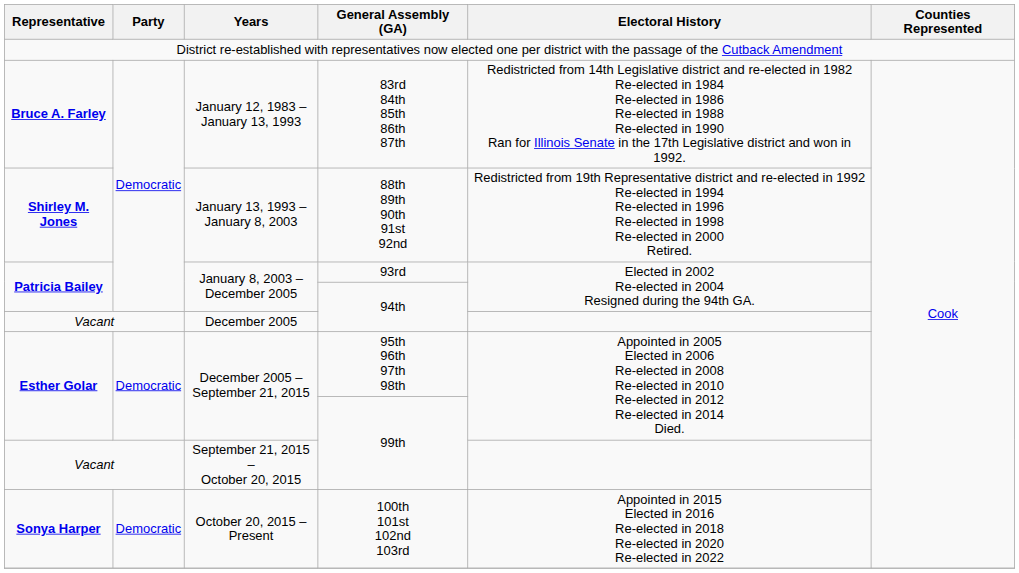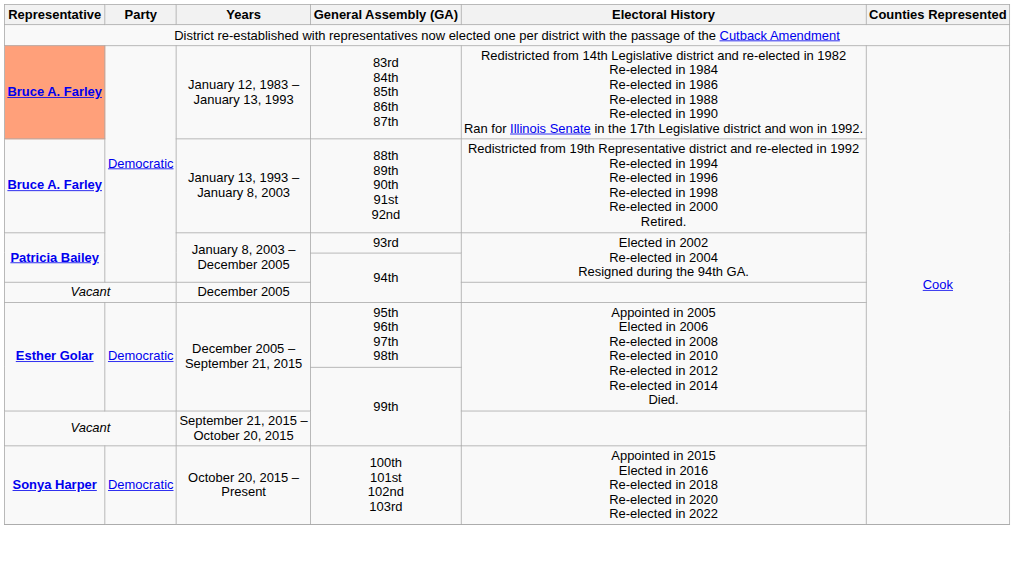 <table class="wikitable" style="text-align:center">
 <tr>
 <th>Representative</th>
 <th>Party</th>
 <th>Years</th>
 <th>General Assembly (GA)</th>
 <th>Electoral History</th>
 <th>Counties Represented</th>
 </tr>
 <tr>
 <td colspan=6>District re-established with representatives now elected one per district with the passage of the <a href='#'>Cutback Amendment</a></td>
 </tr>
 <tr>
-<td><strong><a href='#'>Bruce A. Farley</a></strong></td>
+<td style="background: lightsalmon;"><strong><a href='#'>Bruce A. Farley</a></strong></td>
 <td rowspan=4 ><a href='#'>Democratic</a></td>
 <td>January 12, 1983 –<br>January 13, 1993</td>
 <td>83rd<br>84th<br>85th<br>86th<br>87th</td>
 <td>Redistricted from 14th Legislative district and re-elected in 1982<br>Re-elected in 1984<br>Re-elected in 1986<br>Re-elected in 1988<br>Re-elected in 1990<br>Ran for <a href='#'>Illinois Senate</a> in the 17th Legislative district and won in 1992.</td>
 <td rowspan=11><a href='#'>Cook</a></td>
 </tr>
 <tr>
-<td><strong><a href='#'>Shirley M. Jones</a></strong></td>
+<td><strong><a href='#'>Bruce A. Farley</a></strong></td>
 <td>January 13, 1993 –<br>January 8, 2003</td>
 <td>88th<br>89th<br>90th<br>91st<br>92nd</td>
 <td>Redistricted from 19th Representative district and re-elected in 1992<br>Re-elected in 1994<br>Re-elected in 1996<br>Re-elected in 1998<br>Re-elected in 2000<br>Retired.</td>
 </tr>
 <tr>
 <td rowspan=2><strong><a href='#'>Patricia Bailey</a></strong></td>
 <td rowspan=2>January 8, 2003 –<br>December 2005</td>
 <td>93rd</td>
 <td rowspan=2>Elected in 2002<br>Re-elected in 2004<br>Resigned during the 94th GA.</td>
 </tr>
 <tr>
 <td rowspan=3>94th</td>
 </tr>
 <tr>
 <td colspan=2><em>Vacant</em></td>
 <td>December 2005</td>
 <td></td>
 </tr>
 <tr>
 <td rowspan=3><strong><a href='#'>Esther Golar</a></strong></td>
 <td rowspan=3 ><a href='#'>Democratic</a></td>
 <td rowspan=3>December 2005 –<br>September 21, 2015</td>
 <td rowspan=3>Appointed in 2005<br>Elected in 2006<br>Re-elected in 2008<br>Re-elected in 2010<br>Re-elected in 2012<br>Re-elected in 2014<br>Died.</td>
 </tr>
 <tr>
 <td>95th<br>96th<br>97th<br>98th</td>
 </tr>
 <tr>
 <td rowspan=3>99th</td>
 </tr>
 <tr>
 <td colspan=2><em>Vacant</em></td>
 <td>September 21, 2015 –<br>October 20, 2015</td>
 <td></td>
 </tr>
 <tr>
 <td rowspan=2><strong><a href='#'>Sonya Harper</a></strong></td>
 <td rowspan=2 ><a href='#'>Democratic</a></td>
 <td rowspan=2>October 20, 2015 –<br>Present</td>
 <td rowspan=2>Appointed in 2015<br>Elected in 2016<br>Re-elected in 2018<br>Re-elected in 2020<br>Re-elected in 2022</td>
 </tr>
 <tr>
 <td>100th<br>101st<br>102nd<br>103rd</td>
 </tr>
 <tr>
 </tr>
 </table>
